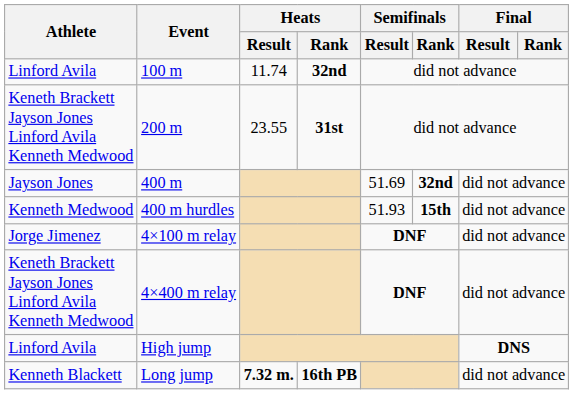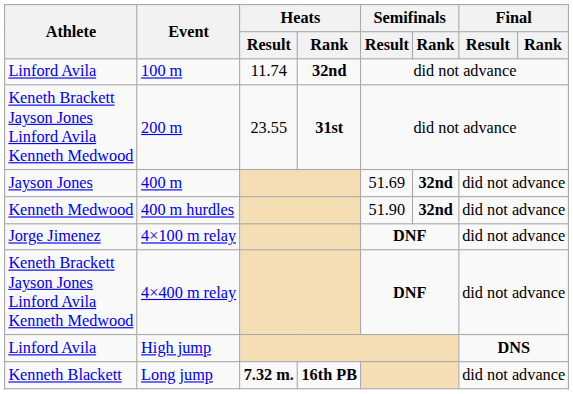 <table class=wikitable style="font-size:90%">
 <tr>
 <th rowspan="2">Athlete</th>
 <th rowspan="2">Event</th>
 <th colspan="2">Heats</th>
 <th colspan="2">Semifinals</th>
 <th colspan="2">Final</th>
 </tr>
 <tr>
 <th>Result</th>
 <th>Rank</th>
 <th>Result</th>
 <th>Rank</th>
 <th>Result</th>
 <th>Rank</th>
 </tr>
 <tr>
 <td><a href='#'>Linford Avila</a></td>
 <td><a href='#'>100 m</a></td>
 <td align=center>11.74</td>
 <td align=center><strong>32nd</strong></td>
 <td align=center colspan=4>did not advance</td>
 </tr>
 <tr>
 <td><a href='#'>Keneth Brackett</a><br><a href='#'>Jayson Jones</a><br><a href='#'>Linford Avila</a><br><a href='#'>Kenneth Medwood</a></td>
 <td><a href='#'>200 m</a></td>
 <td align=center>23.55</td>
 <td align=center><strong>31st</strong></td>
 <td align=center colspan=4>did not advance</td>
 </tr>
 <tr>
 <td><a href='#'>Jayson Jones</a></td>
 <td><a href='#'>400 m</a></td>
 <td colspan=2 bgcolor=wheat></td>
 <td align=center>51.69</td>
 <td align=center><strong>32nd</strong></td>
 <td align=center colspan=2>did not advance</td>
 </tr>
 <tr>
 <td><a href='#'>Kenneth Medwood</a></td>
 <td><a href='#'>400 m hurdles</a></td>
 <td colspan=2 bgcolor=wheat></td>
-<td align=center>51.93</td>
-<td align=center><strong>15th</strong></td>
+<td align=center>51.90</td>
+<td align=center><strong>32nd</strong></td>
 <td align=center colspan=2>did not advance</td>
 </tr>
 <tr>
 <td><a href='#'>Jorge Jimenez</a></td>
 <td><a href='#'>4×100 m relay</a></td>
 <td colspan=2 bgcolor=wheat></td>
 <td align=center colspan=2><strong>DNF</strong></td>
 <td align=center colspan=2>did not advance</td>
 </tr>
 <tr>
 <td><a href='#'>Keneth Brackett</a><br><a href='#'>Jayson Jones</a><br><a href='#'>Linford Avila</a><br><a href='#'>Kenneth Medwood</a></td>
 <td><a href='#'>4×400 m relay</a></td>
 <td colspan=2 bgcolor=wheat></td>
 <td align=center colspan=2><strong>DNF</strong></td>
 <td align=center colspan=2>did not advance</td>
 </tr>
 <tr>
 <td><a href='#'>Linford Avila</a></td>
 <td><a href='#'>High jump</a></td>
 <td colspan=4 bgcolor=wheat></td>
 <td align=center colspan=2><strong>DNS</strong></td>
 </tr>
 <tr>
 <td><a href='#'>Kenneth Blackett</a></td>
 <td><a href='#'>Long jump</a></td>
 <td align=center><strong>7.32 m.</strong></td>
 <td align=center><strong>16th PB</strong></td>
 <td colspan=2 bgcolor=wheat></td>
 <td align=center colspan=4>did not advance</td>
 </tr>
 </table>
